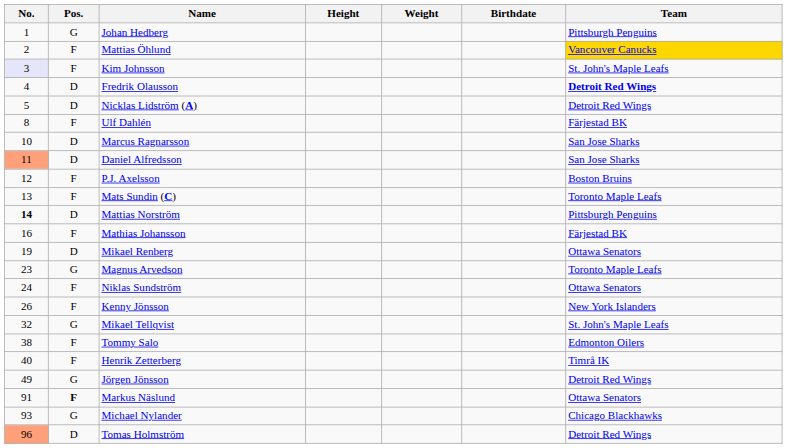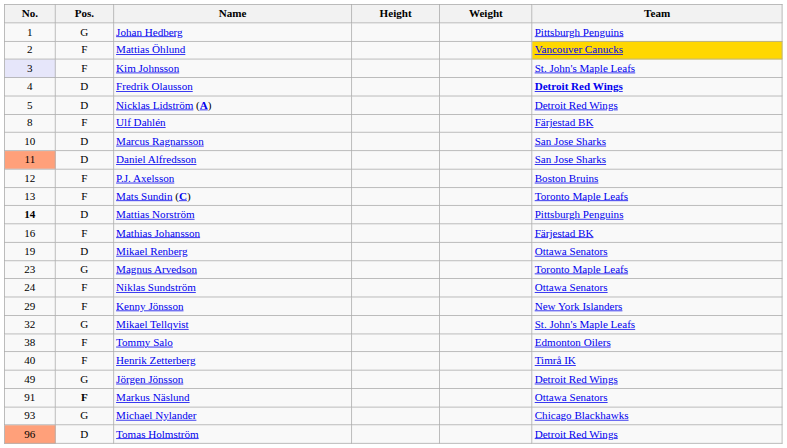 <table class="wikitable sortable" width="80%" style="font-size: 90%; text-align: center;">
 <tr>
 <th>No.</th>
 <th>Pos.</th>
 <th>Name</th>
 <th>Height</th>
 <th>Weight</th>
-<th>Birthdate</th>
 <th>Team</th>
 </tr>
 <tr>
 <td>1</td>
 <td>G</td>
 <td style="text-align:left;"><a href='#'>Johan Hedberg</a></td>
 <td></td>
 <td></td>
-<td style="text-align:right;"></td>
 <td style="text-align:left;"> <a href='#'>Pittsburgh Penguins</a></td>
 </tr>
 <tr>
 <td>2</td>
 <td>F</td>
 <td style="text-align:left;"><a href='#'>Mattias Öhlund</a></td>
 <td></td>
 <td></td>
-<td style="text-align:right;"></td>
 <td style="background: gold; text-align:left;"> <a href='#'>Vancouver Canucks</a></td>
 </tr>
 <tr>
 <td style="background: lavender;">3</td>
 <td>F</td>
 <td style="text-align:left;"><a href='#'>Kim Johnsson</a></td>
 <td></td>
 <td></td>
-<td style="text-align:right;"></td>
 <td style="text-align:left;"> <a href='#'>St. John's Maple Leafs</a></td>
 </tr>
 <tr>
 <td>4</td>
 <td>D</td>
 <td style="text-align:left;"><a href='#'>Fredrik Olausson</a></td>
 <td></td>
 <td></td>
-<td style="text-align:right;"></td>
 <td style="text-align:left;"><strong> <a href='#'>Detroit Red Wings</a></strong></td>
 </tr>
 <tr>
 <td>5</td>
 <td>D</td>
 <td style="text-align:left;"><a href='#'>Nicklas Lidström</a> (<strong><a href='#'>A</a></strong>)</td>
 <td></td>
 <td></td>
-<td style="text-align:right;"></td>
 <td style="text-align:left;"> <a href='#'>Detroit Red Wings</a></td>
 </tr>
 <tr>
 <td>8</td>
 <td>F</td>
 <td style="text-align:left;"><a href='#'>Ulf Dahlén</a></td>
 <td></td>
 <td></td>
-<td style="text-align:right;"></td>
 <td style="text-align:left;"> <a href='#'>Färjestad BK</a></td>
 </tr>
 <tr>
 <td>10</td>
 <td>D</td>
 <td style="text-align:left;"><a href='#'>Marcus Ragnarsson</a></td>
 <td></td>
 <td></td>
-<td style="text-align:right;"></td>
 <td style="text-align:left;"> <a href='#'>San Jose Sharks</a></td>
 </tr>
 <tr>
 <td style="background: lightsalmon;">11</td>
 <td>D</td>
 <td style="text-align:left;"><a href='#'>Daniel Alfredsson</a></td>
 <td></td>
 <td></td>
-<td style="text-align:right;"></td>
 <td style="text-align:left;"> <a href='#'>San Jose Sharks</a></td>
 </tr>
 <tr>
 <td>12</td>
 <td>F</td>
 <td style="text-align:left;"><a href='#'>P.J. Axelsson</a></td>
 <td></td>
 <td></td>
-<td style="text-align:right;"></td>
 <td style="text-align:left;"> <a href='#'>Boston Bruins</a></td>
 </tr>
 <tr>
 <td>13</td>
 <td>F</td>
 <td style="text-align:left;"><a href='#'>Mats Sundin</a> (<strong><a href='#'>C</a></strong>)</td>
 <td></td>
 <td></td>
-<td style="text-align:right;"></td>
 <td style="text-align:left;"> <a href='#'>Toronto Maple Leafs</a></td>
 </tr>
 <tr>
 <td><strong>14</strong></td>
 <td>D</td>
 <td style="text-align:left;"><a href='#'>Mattias Norström</a></td>
 <td></td>
 <td></td>
-<td style="text-align:right;"></td>
 <td style="text-align:left;"> <a href='#'>Pittsburgh Penguins</a></td>
 </tr>
 <tr>
 <td>16</td>
 <td>F</td>
 <td style="text-align:left;"><a href='#'>Mathias Johansson</a></td>
 <td></td>
 <td></td>
-<td style="text-align:right;"></td>
 <td style="text-align:left;"> <a href='#'>Färjestad BK</a></td>
 </tr>
 <tr>
 <td>19</td>
 <td>D</td>
 <td style="text-align:left;"><a href='#'>Mikael Renberg</a></td>
 <td></td>
 <td></td>
-<td style="text-align:right;"></td>
 <td style="text-align:left;"> <a href='#'>Ottawa Senators</a></td>
 </tr>
 <tr>
 <td>23</td>
 <td>G</td>
 <td style="text-align:left;"><a href='#'>Magnus Arvedson</a></td>
 <td></td>
 <td></td>
-<td style="text-align:right;"></td>
 <td style="text-align:left;"> <a href='#'>Toronto Maple Leafs</a></td>
 </tr>
 <tr>
 <td>24</td>
 <td>F</td>
 <td style="text-align:left;"><a href='#'>Niklas Sundström</a></td>
 <td></td>
 <td></td>
-<td style="text-align:right;"></td>
 <td style="text-align:left;"> <a href='#'>Ottawa Senators</a></td>
 </tr>
 <tr>
-<td>26</td>
+<td>29</td>
 <td>F</td>
 <td style="text-align:left;"><a href='#'>Kenny Jönsson</a></td>
 <td></td>
 <td></td>
-<td style="text-align:right;"></td>
 <td style="text-align:left;"> <a href='#'>New York Islanders</a></td>
 </tr>
 <tr>
 <td>32</td>
 <td>G</td>
 <td style="text-align:left;"><a href='#'>Mikael Tellqvist</a></td>
 <td></td>
 <td></td>
-<td style="text-align:right;"></td>
 <td style="text-align:left;"> <a href='#'>St. John's Maple Leafs</a></td>
 </tr>
 <tr>
 <td>38</td>
 <td>F</td>
 <td style="text-align:left;"><a href='#'>Tommy Salo</a></td>
 <td></td>
 <td></td>
-<td style="text-align:right;"></td>
 <td style="text-align:left;"> <a href='#'>Edmonton Oilers</a></td>
 </tr>
 <tr>
 <td>40</td>
 <td>F</td>
 <td style="text-align:left;"><a href='#'>Henrik Zetterberg</a></td>
 <td></td>
 <td></td>
-<td style="text-align:right;"></td>
 <td style="text-align:left;"> <a href='#'>Timrå IK</a></td>
 </tr>
 <tr>
 <td>49</td>
 <td>G</td>
 <td style="text-align:left;"><a href='#'>Jörgen Jönsson</a></td>
 <td></td>
 <td></td>
-<td style="text-align:right;"></td>
 <td style="text-align:left;"> <a href='#'>Detroit Red Wings</a></td>
 </tr>
 <tr>
 <td>91</td>
 <td><strong>F</strong></td>
 <td style="text-align:left;"><a href='#'>Markus Näslund</a></td>
 <td></td>
 <td></td>
-<td style="text-align:right;"></td>
 <td style="text-align:left;"> <a href='#'>Ottawa Senators</a></td>
 </tr>
 <tr>
 <td>93</td>
 <td>G</td>
 <td style="text-align:left;"><a href='#'>Michael Nylander</a></td>
 <td></td>
 <td></td>
-<td style="text-align:right;"></td>
 <td style="text-align:left;"> <a href='#'>Chicago Blackhawks</a></td>
 </tr>
 <tr>
 <td style="background: lightsalmon;">96</td>
 <td>D</td>
 <td style="text-align:left;"><a href='#'>Tomas Holmström</a></td>
 <td></td>
 <td></td>
-<td style="text-align:right;"></td>
 <td style="text-align:left;"> <a href='#'>Detroit Red Wings</a></td>
 </tr>
 </table>
